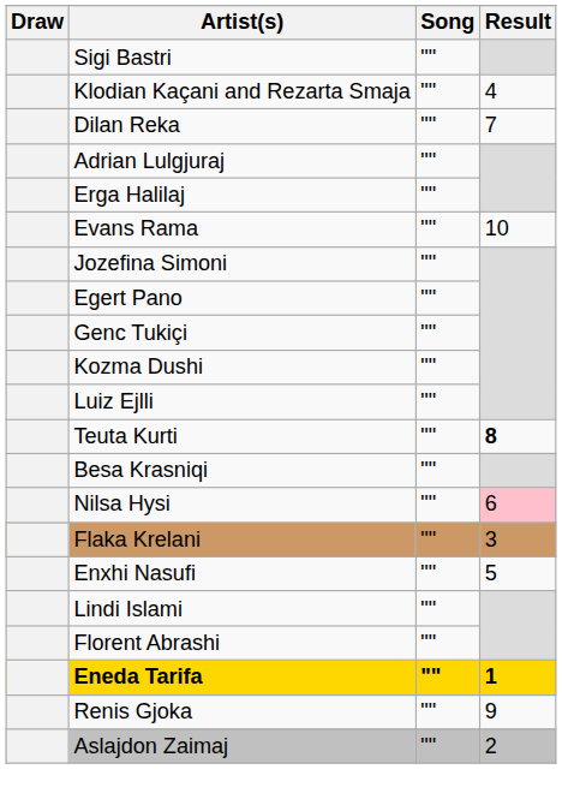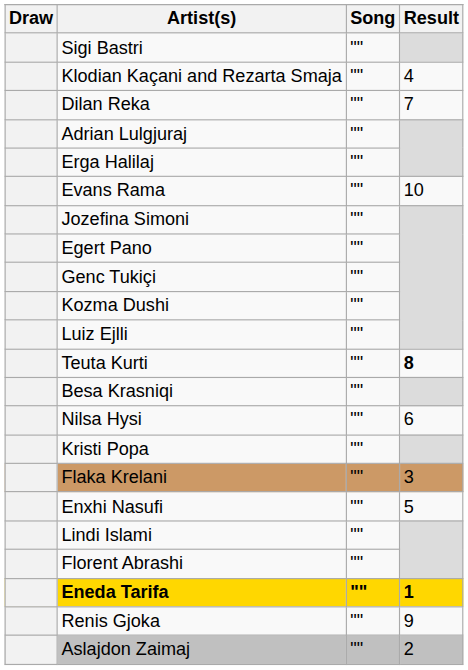 <table class="sortable wikitable plainrowheaders" style="margin: 1em auto 1em auto;">
 <tr>
 </tr>
 <tr>
 <th scope=col>Draw</th>
 <th scope=col>Artist(s)</th>
 <th scope=col>Song</th>
 <th scope=col>Result</th>
 </tr>
 <tr>
 <th scope="row"></th>
 <td>Sigi Bastri</td>
 <td>""</td>
 <td style="background:#DCDCDC;"></td>
 </tr>
 <tr>
 <th scope="row"></th>
 <td>Klodian Kaçani and Rezarta Smaja</td>
 <td>""</td>
 <td>4</td>
 </tr>
 <tr>
 <th scope="row"></th>
 <td>Dilan Reka</td>
 <td>""</td>
 <td>7</td>
 </tr>
 <tr>
 <th scope="row"></th>
 <td>Adrian Lulgjuraj</td>
 <td>""</td>
 <td style="background:#DCDCDC;" rowspan="2"></td>
 </tr>
 <tr>
 <th scope="row"></th>
 <td>Erga Halilaj</td>
 <td>""</td>
 </tr>
 <tr>
 <th scope="row"></th>
 <td>Evans Rama</td>
 <td>""</td>
 <td>10</td>
 </tr>
 <tr>
 <th scope="row"></th>
 <td>Jozefina Simoni</td>
 <td>""</td>
 <td style="background:#DCDCDC;" rowspan="5"></td>
 </tr>
 <tr>
 <th scope="row"></th>
 <td>Egert Pano</td>
 <td>""</td>
 </tr>
 <tr>
 <th scope="row"></th>
 <td>Genc Tukiçi</td>
 <td>""</td>
 </tr>
 <tr>
 <th scope="row"></th>
 <td>Kozma Dushi</td>
 <td>""</td>
 </tr>
 <tr>
 <th scope="row"></th>
 <td>Luiz Ejlli</td>
 <td>""</td>
 </tr>
 <tr>
 <th scope="row"></th>
 <td>Teuta Kurti</td>
 <td>""</td>
 <td><strong>8</strong></td>
 </tr>
 <tr>
 <th scope="row"></th>
 <td>Besa Krasniqi</td>
 <td>""</td>
 <td style="background:#DCDCDC;"></td>
 </tr>
 <tr>
 <th scope="row"></th>
 <td>Nilsa Hysi</td>
 <td>""</td>
-<td style="background: pink;">6</td>
+<td>6</td>
+</tr>
+<tr>
+<th scope="row"></th>
+<td>Kristi Popa</td>
+<td>""</td>
+<td style="background:#DCDCDC;"></td>
 </tr>
 <tr bgcolor="cc9966">
 <th scope="row"></th>
 <td>Flaka Krelani</td>
 <td>""</td>
 <td>3</td>
 </tr>
 <tr>
 <th scope="row"></th>
 <td>Enxhi Nasufi</td>
 <td>""</td>
 <td>5</td>
 </tr>
 <tr>
 <th scope="row"></th>
 <td>Lindi Islami</td>
 <td>""</td>
 <td style="background:#DCDCDC;" rowspan="2"></td>
 </tr>
 <tr>
 <th scope="row"></th>
 <td>Florent Abrashi</td>
 <td>""</td>
 </tr>
 <tr bgcolor="gold">
 <th scope="row"></th>
 <td><strong>Eneda Tarifa</strong></td>
 <td><strong>""</strong></td>
 <td><strong>1</strong></td>
 </tr>
 <tr>
 <th scope="row"></th>
 <td>Renis Gjoka</td>
 <td>""</td>
 <td>9</td>
 </tr>
 <tr bgcolor="silver">
 <th scope="row"></th>
 <td>Aslajdon Zaimaj</td>
 <td>""</td>
 <td>2</td>
 </tr>
 </table>
